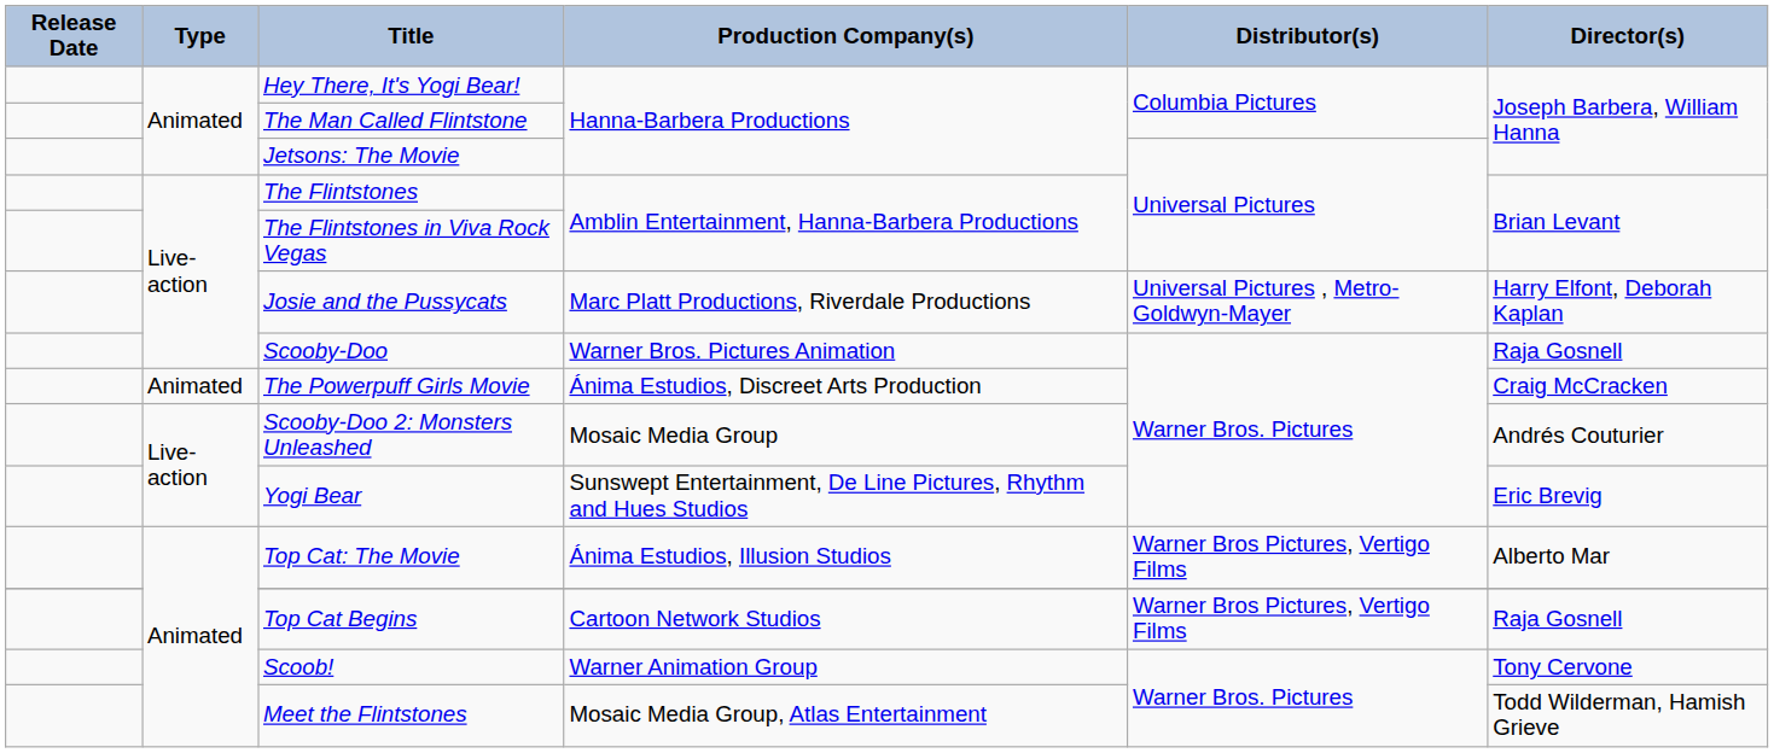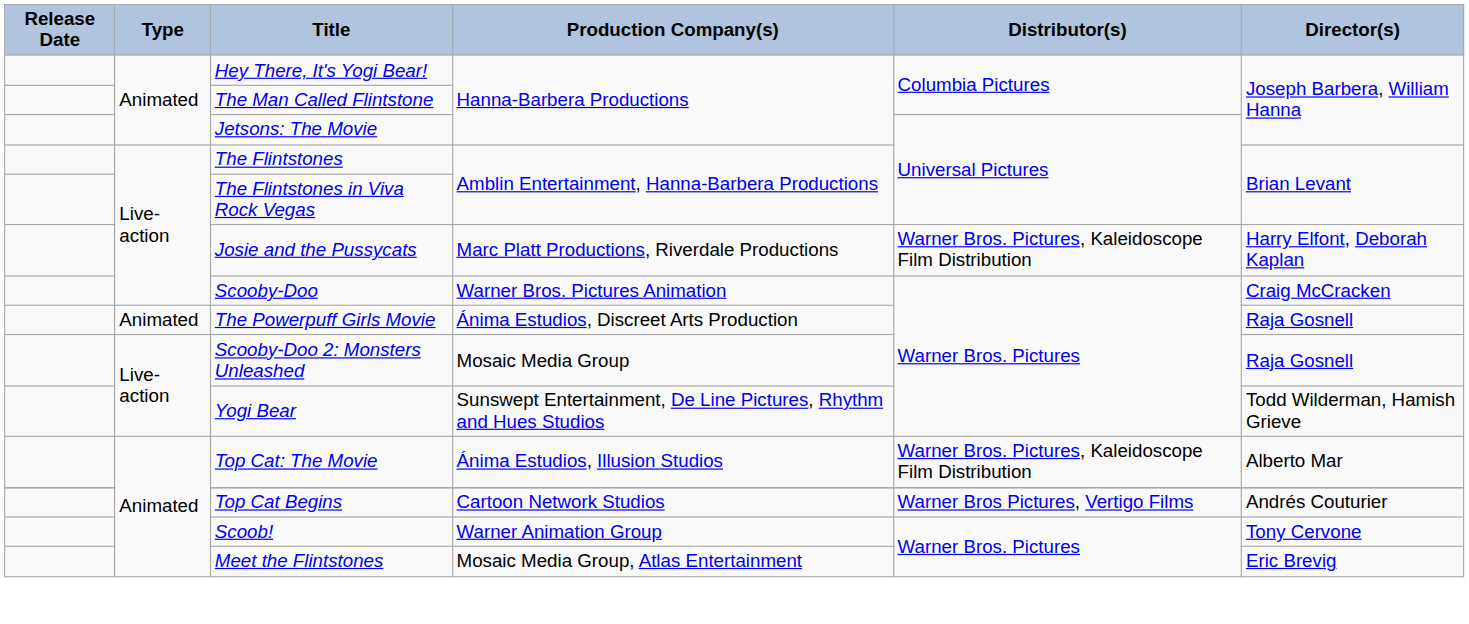 <table class="wikitable sortable">
 <tr style="text-align:left;">
 <th style="background:#B0C4DE;">Release Date</th>
 <th style="background:#B0C4DE;">Type</th>
 <th style="background:#B0C4DE;">Title</th>
 <th style="background:#B0C4DE;">Production Company(s)</th>
 <th style="background:#B0C4DE;">Distributor(s)</th>
 <th style="background:#B0C4DE;">Director(s)</th>
 </tr>
 <tr>
 <td></td>
 <td rowspan=3>Animated</td>
 <td><em><a href='#'>Hey There, It's Yogi Bear!</a></em></td>
 <td colspan=1 rowspan=3><a href='#'>Hanna-Barbera Productions</a></td>
 <td colspan=1 rowspan=2><a href='#'>Columbia Pictures</a></td>
 <td colspan=1 rowspan=3><a href='#'>Joseph Barbera</a>, <a href='#'>William Hanna</a></td>
 </tr>
 <tr>
 <td></td>
 <td><em><a href='#'>The Man Called Flintstone</a></em></td>
 </tr>
 <tr>
 <td></td>
 <td><em><a href='#'>Jetsons: The Movie</a></em></td>
 <td colspan=1 rowspan=3><a href='#'>Universal Pictures</a></td>
 </tr>
 <tr>
 <td></td>
 <td rowspan=4>Live-action</td>
 <td><em><a href='#'>The Flintstones</a></em></td>
 <td colspan=1 rowspan=2><a href='#'>Amblin Entertainment</a>, <a href='#'>Hanna-Barbera Productions</a></td>
 <td colspan=1 rowspan=2><a href='#'>Brian Levant</a></td>
 </tr>
 <tr>
 <td></td>
 <td><em><a href='#'>The Flintstones in Viva Rock Vegas</a></em></td>
 </tr>
 <tr>
 <td></td>
 <td><em><a href='#'>Josie and the Pussycats</a></em></td>
 <td><a href='#'>Marc Platt Productions</a>, Riverdale Productions</td>
-<td><a href='#'>Universal Pictures</a> , <a href='#'>Metro-Goldwyn-Mayer</a> </td>
+<td><a href='#'>Warner Bros. Pictures</a>, Kaleidoscope Film Distribution </td>
 <td><a href='#'>Harry Elfont</a>, <a href='#'>Deborah Kaplan</a></td>
 </tr>
 <tr>
 <td></td>
 <td><em><a href='#'>Scooby-Doo</a></em></td>
 <td><a href='#'>Warner Bros. Pictures Animation</a></td>
 <td colspan=1 rowspan=4><a href='#'>Warner Bros. Pictures</a></td>
-<td><a href='#'>Raja Gosnell</a></td>
+<td><a href='#'>Craig McCracken</a></td>
 </tr>
 <tr>
 <td></td>
 <td>Animated</td>
 <td><em><a href='#'>The Powerpuff Girls Movie</a></em></td>
 <td><a href='#'>Ánima Estudios</a>, Discreet Arts Production</td>
-<td><a href='#'>Craig McCracken</a></td>
+<td><a href='#'>Raja Gosnell</a></td>
 </tr>
 <tr>
 <td></td>
 <td rowspan=2>Live-action</td>
 <td><em><a href='#'>Scooby-Doo 2: Monsters Unleashed</a></em></td>
 <td>Mosaic Media Group</td>
-<td>Andrés Couturier</td>
+<td><a href='#'>Raja Gosnell</a></td>
 </tr>
 <tr>
 <td></td>
 <td><em><a href='#'>Yogi Bear</a></em></td>
 <td>Sunswept Entertainment, <a href='#'>De Line Pictures</a>, <a href='#'>Rhythm and Hues Studios</a></td>
-<td><a href='#'>Eric Brevig</a></td>
+<td colspan=1>Todd Wilderman, Hamish Grieve</td>
 </tr>
 <tr>
 <td></td>
 <td rowspan="5">Animated</td>
 <td><em><a href='#'>Top Cat: The Movie</a></em></td>
 <td><a href='#'>Ánima Estudios</a>, <a href='#'>Illusion Studios</a></td>
-<td><a href='#'>Warner Bros Pictures</a>, <a href='#'>Vertigo Films</a> </td>
+<td><a href='#'>Warner Bros. Pictures</a>, Kaleidoscope Film Distribution </td>
 <td>Alberto Mar</td>
 </tr>
 <tr>
 </tr>
 <tr>
 <td></td>
 <td><em><a href='#'>Top Cat Begins</a></em></td>
 <td><a href='#'>Cartoon Network Studios</a></td>
 <td><a href='#'>Warner Bros Pictures</a>, <a href='#'>Vertigo Films</a> </td>
-<td><a href='#'>Raja Gosnell</a></td>
+<td>Andrés Couturier</td>
 </tr>
 <tr>
 <td></td>
 <td><em><a href='#'>Scoob!</a></em></td>
 <td colspan=1><a href='#'>Warner Animation Group</a></td>
 <td colspan="1" rowspan="2"><a href='#'>Warner Bros. Pictures</a></td>
 <td><a href='#'>Tony Cervone</a></td>
 </tr>
 <tr>
 <td></td>
 <td><em><a href='#'>Meet the Flintstones</a></em></td>
 <td>Mosaic Media Group, <a href='#'>Atlas Entertainment</a></td>
-<td colspan=1>Todd Wilderman, Hamish Grieve</td>
+<td><a href='#'>Eric Brevig</a></td>
 </tr>
 </table>
